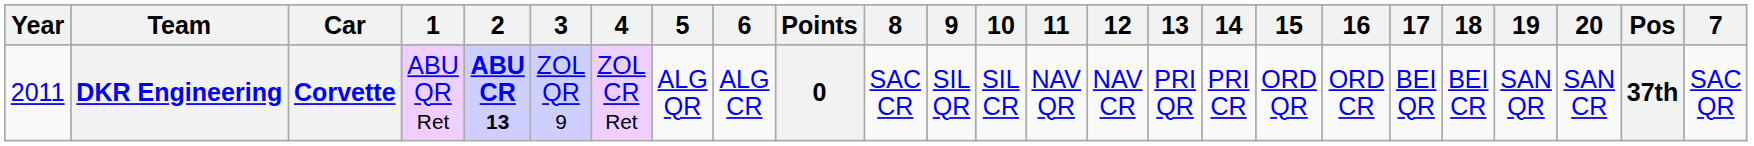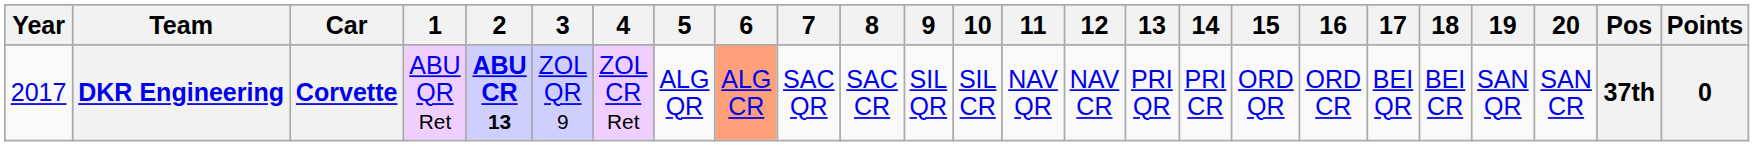 <table class="wikitable" border="1" style="text-align:center; font-size:90%;">
 <tr>
 <th>Year</th>
 <th>Team</th>
 <th>Car</th>
 <th>1</th>
 <th>2</th>
 <th>3</th>
 <th>4</th>
 <th>5</th>
 <th>6</th>
-<th>Points</th>
+<th>7</th>
 <th>8</th>
 <th>9</th>
 <th>10</th>
 <th>11</th>
 <th>12</th>
 <th>13</th>
 <th>14</th>
 <th>15</th>
 <th>16</th>
 <th>17</th>
 <th>18</th>
 <th>19</th>
 <th>20</th>
 <th>Pos</th>
-<th>7</th>
+<th>Points</th>
 </tr>
 <tr>
-<td><a href='#'>2011</a></td>
+<td><a href='#'>2017</a></td>
 <th><a href='#'>DKR Engineering</a></th>
 <th><a href='#'>Corvette</a></th>
 <td style="background:#EFCFFF;"><a href='#'>ABU<br>QR</a><br><small>Ret<br></small></td>
 <td style="background:#CFCFFF;"><strong><a href='#'>ABU<br>CR</a><br><small>13<br></small></strong></td>
 <td style="background:#CFCFFF;"><a href='#'>ZOL<br>QR</a><br><small>9<br></small></td>
 <td style="background:#EFCFFF;"><a href='#'>ZOL<br>CR</a><br><small>Ret<br></small></td>
 <td><a href='#'>ALG<br>QR</a></td>
-<td><a href='#'>ALG<br>CR</a></td>
-<th>0</th>
+<td style="background: lightsalmon;"><a href='#'>ALG<br>CR</a></td>
+<td><a href='#'>SAC<br>QR</a></td>
 <td><a href='#'>SAC<br>CR</a></td>
 <td><a href='#'>SIL<br>QR</a></td>
 <td><a href='#'>SIL<br>CR</a></td>
 <td><a href='#'>NAV<br>QR</a></td>
 <td><a href='#'>NAV<br>CR</a></td>
 <td><a href='#'>PRI<br>QR</a></td>
 <td><a href='#'>PRI<br>CR</a></td>
 <td><a href='#'>ORD<br>QR</a></td>
 <td><a href='#'>ORD<br>CR</a></td>
 <td><a href='#'>BEI<br>QR</a></td>
 <td><a href='#'>BEI<br>CR</a></td>
 <td><a href='#'>SAN<br>QR</a></td>
 <td><a href='#'>SAN<br>CR</a></td>
 <th>37th</th>
-<td><a href='#'>SAC<br>QR</a></td>
+<th>0</th>
 </tr>
 </table>
